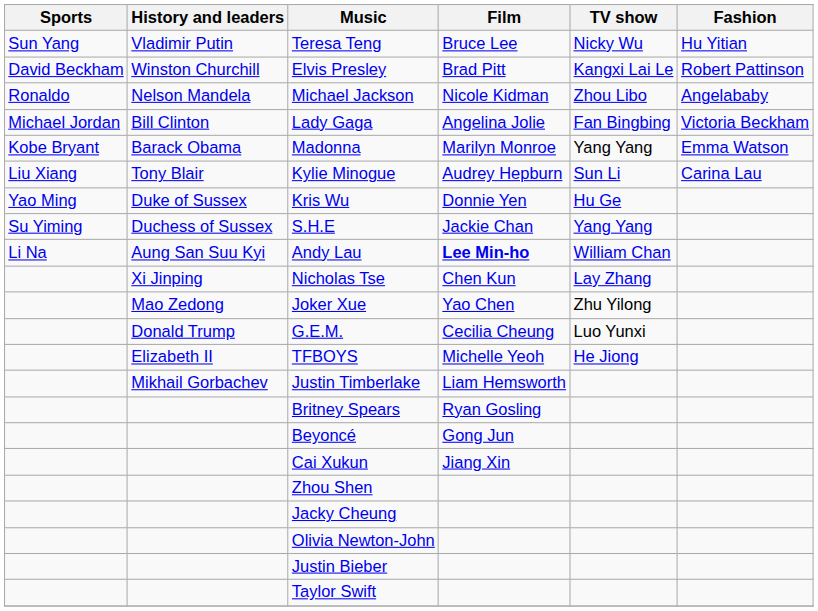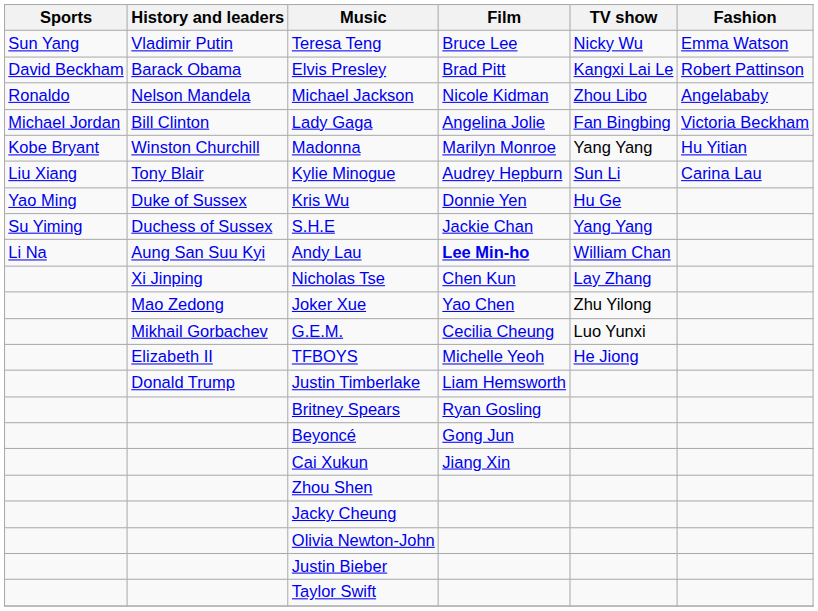 <table class="wikitable sortable">
 <tr>
 <th>Sports</th>
 <th>History and leaders</th>
 <th>Music</th>
 <th>Film</th>
 <th>TV show</th>
 <th>Fashion</th>
 </tr>
 <tr>
 <td><a href='#'>Sun Yang</a></td>
 <td><a href='#'>Vladimir Putin</a></td>
 <td><a href='#'>Teresa Teng</a></td>
 <td><a href='#'>Bruce Lee</a></td>
 <td><a href='#'>Nicky Wu</a></td>
-<td><a href='#'>Hu Yitian</a></td>
+<td><a href='#'>Emma Watson</a></td>
 </tr>
 <tr>
 <td><a href='#'>David Beckham</a></td>
-<td><a href='#'>Winston Churchill</a></td>
+<td><a href='#'>Barack Obama</a></td>
 <td><a href='#'>Elvis Presley</a></td>
 <td><a href='#'>Brad Pitt</a></td>
 <td><a href='#'>Kangxi Lai Le</a></td>
 <td><a href='#'>Robert Pattinson</a></td>
 </tr>
 <tr>
 <td><a href='#'>Ronaldo</a></td>
 <td><a href='#'>Nelson Mandela</a></td>
 <td><a href='#'>Michael Jackson</a></td>
 <td><a href='#'>Nicole Kidman</a></td>
 <td><a href='#'>Zhou Libo</a></td>
 <td><a href='#'>Angelababy</a></td>
 </tr>
 <tr>
 <td><a href='#'>Michael Jordan</a></td>
 <td><a href='#'>Bill Clinton</a></td>
 <td><a href='#'>Lady Gaga</a></td>
 <td><a href='#'>Angelina Jolie</a></td>
 <td><a href='#'>Fan Bingbing</a></td>
 <td><a href='#'>Victoria Beckham</a></td>
 </tr>
 <tr>
 <td><a href='#'>Kobe Bryant</a></td>
-<td><a href='#'>Barack Obama</a></td>
+<td><a href='#'>Winston Churchill</a></td>
 <td><a href='#'>Madonna</a></td>
 <td><a href='#'>Marilyn Monroe</a></td>
 <td>Yang Yang</td>
-<td><a href='#'>Emma Watson</a></td>
+<td><a href='#'>Hu Yitian</a></td>
 </tr>
 <tr>
 <td><a href='#'>Liu Xiang</a></td>
 <td><a href='#'>Tony Blair</a></td>
 <td><a href='#'>Kylie Minogue</a></td>
 <td><a href='#'>Audrey Hepburn</a></td>
 <td><a href='#'>Sun Li</a></td>
 <td><a href='#'>Carina Lau</a></td>
 </tr>
 <tr>
 <td><a href='#'>Yao Ming</a></td>
 <td><a href='#'>Duke of Sussex</a></td>
 <td><a href='#'>Kris Wu</a></td>
 <td><a href='#'>Donnie Yen</a></td>
 <td><a href='#'>Hu Ge</a></td>
 <td></td>
 </tr>
 <tr>
 <td><a href='#'>Su Yiming</a></td>
 <td><a href='#'>Duchess of Sussex</a></td>
 <td><a href='#'>S.H.E</a></td>
 <td><a href='#'>Jackie Chan</a></td>
 <td><a href='#'>Yang Yang</a></td>
 <td></td>
 </tr>
 <tr>
 <td><a href='#'>Li Na</a></td>
 <td><a href='#'>Aung San Suu Kyi</a></td>
 <td><a href='#'>Andy Lau</a></td>
 <td><strong><a href='#'>Lee Min-ho</a></strong></td>
 <td><a href='#'>William Chan</a></td>
 <td></td>
 </tr>
 <tr>
 <td></td>
 <td><a href='#'>Xi Jinping</a></td>
 <td><a href='#'>Nicholas Tse</a></td>
 <td><a href='#'>Chen Kun</a></td>
 <td><a href='#'>Lay Zhang</a></td>
 <td></td>
 </tr>
 <tr>
 <td></td>
 <td><a href='#'>Mao Zedong</a></td>
 <td><a href='#'>Joker Xue</a></td>
 <td><a href='#'>Yao Chen</a></td>
 <td>Zhu Yilong</td>
 <td></td>
 </tr>
 <tr>
 <td></td>
-<td><a href='#'>Donald Trump</a></td>
+<td><a href='#'>Mikhail Gorbachev</a></td>
 <td><a href='#'>G.E.M.</a></td>
 <td><a href='#'>Cecilia Cheung</a></td>
 <td>Luo Yunxi</td>
 <td></td>
 </tr>
 <tr>
 <td></td>
 <td><a href='#'>Elizabeth II</a></td>
 <td><a href='#'>TFBOYS</a></td>
 <td><a href='#'>Michelle Yeoh</a></td>
 <td><a href='#'>He Jiong</a></td>
 <td></td>
 </tr>
 <tr>
 <td></td>
-<td><a href='#'>Mikhail Gorbachev</a></td>
+<td><a href='#'>Donald Trump</a></td>
 <td><a href='#'>Justin Timberlake</a></td>
 <td><a href='#'>Liam Hemsworth</a></td>
 <td></td>
 <td></td>
 </tr>
 <tr>
 <td></td>
 <td></td>
 <td><a href='#'>Britney Spears</a></td>
 <td><a href='#'>Ryan Gosling</a></td>
 <td></td>
 <td></td>
 </tr>
 <tr>
 <td></td>
 <td></td>
 <td><a href='#'>Beyoncé</a></td>
 <td><a href='#'>Gong Jun</a></td>
 <td></td>
 <td></td>
 </tr>
 <tr>
 <td></td>
 <td></td>
 <td><a href='#'>Cai Xukun</a></td>
 <td><a href='#'>Jiang Xin</a></td>
 <td></td>
 <td></td>
 </tr>
 <tr>
 <td></td>
 <td></td>
 <td><a href='#'>Zhou Shen</a></td>
 <td></td>
 <td></td>
 <td></td>
 </tr>
 <tr>
 <td></td>
 <td></td>
 <td><a href='#'>Jacky Cheung</a></td>
 <td></td>
 <td></td>
 <td></td>
 </tr>
 <tr>
 <td></td>
 <td></td>
 <td><a href='#'>Olivia Newton-John</a></td>
 <td></td>
 <td></td>
 <td></td>
 </tr>
 <tr>
 <td></td>
 <td></td>
 <td><a href='#'>Justin Bieber</a></td>
 <td></td>
 <td></td>
 <td></td>
 </tr>
 <tr>
 <td></td>
 <td></td>
 <td><a href='#'>Taylor Swift</a></td>
 <td></td>
 <td></td>
 <td></td>
 </tr>
 <tr>
 </tr>
 </table>
